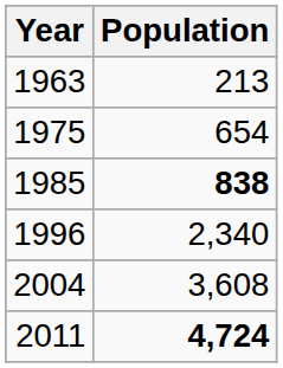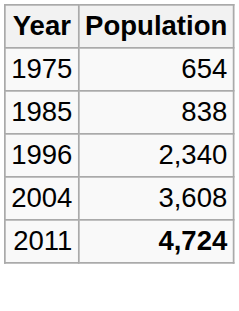 <table class="wikitable" style="line-height:1.1em;">
 <tr>
 <th>Year</th>
 <th>Population</th>
-</tr>
-<tr align="right">
-<td>1963</td>
-<td>213</td>
 </tr>
 <tr align="right">
 <td>1975</td>
 <td>654</td>
 </tr>
 <tr align="right">
 <td>1985</td>
-<td><strong>838</strong></td>
+<td>838</td>
 </tr>
 <tr align="right">
 <td>1996</td>
 <td>2,340</td>
 </tr>
 <tr align="right">
 <td>2004</td>
 <td>3,608</td>
 </tr>
 <tr align="right">
 <td>2011</td>
 <td><strong>4,724</strong></td>
 </tr>
 </table>
